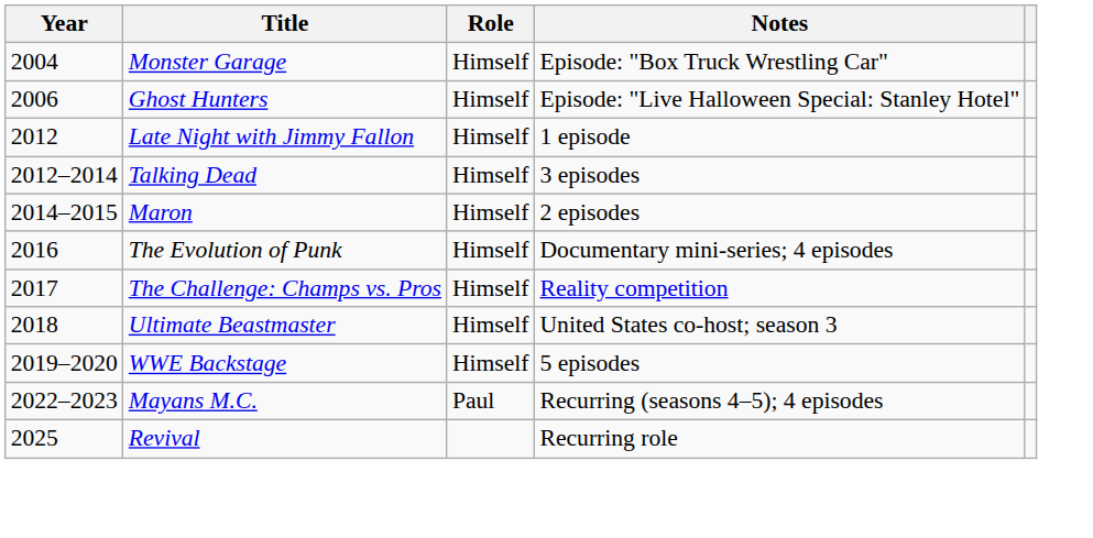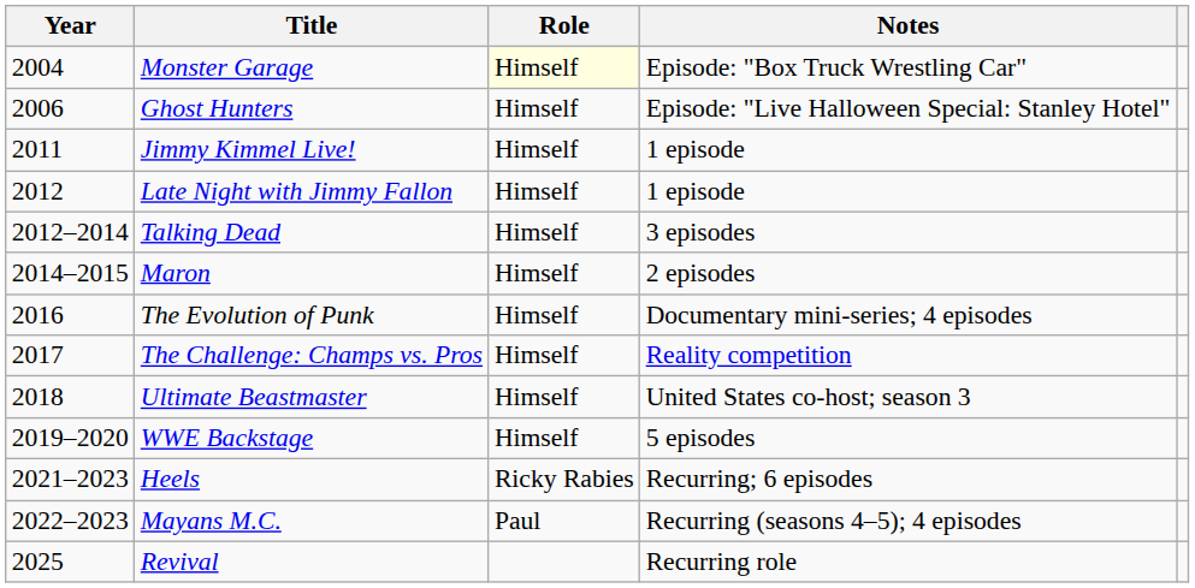 <table class="wikitable sortable">
 <tr>
 <th>Year</th>
 <th>Title</th>
 <th>Role</th>
 <th class="unsortable">Notes</th>
 <th class="unsortable"></th>
 </tr>
 <tr>
 <td>2004</td>
 <td><em><a href='#'>Monster Garage</a></em></td>
-<td>Himself</td>
+<td style="background: lightyellow;">Himself</td>
 <td>Episode: "Box Truck Wrestling Car"</td>
 <td align=center></td>
 </tr>
 <tr>
 <td>2006</td>
 <td><em><a href='#'>Ghost Hunters</a></em></td>
 <td>Himself</td>
 <td>Episode: "Live Halloween Special: Stanley Hotel"</td>
+<td align=center></td>
+</tr>
+<tr>
+<td>2011</td>
+<td><em><a href='#'>Jimmy Kimmel Live!</a></em></td>
+<td>Himself</td>
+<td>1 episode</td>
 <td align=center></td>
 </tr>
 <tr>
 <td>2012</td>
 <td><em><a href='#'>Late Night with Jimmy Fallon</a></em></td>
 <td>Himself</td>
 <td>1 episode</td>
 <td align=center></td>
 </tr>
 <tr>
 <td>2012–2014</td>
 <td><em><a href='#'>Talking Dead</a></em></td>
 <td>Himself</td>
 <td>3 episodes</td>
 <td align=center></td>
 </tr>
 <tr>
 <td>2014–2015</td>
 <td><em><a href='#'>Maron</a></em></td>
 <td>Himself</td>
 <td>2 episodes</td>
 <td align=center></td>
 </tr>
 <tr>
 <td>2016</td>
 <td><em>The Evolution of Punk</em></td>
 <td>Himself</td>
 <td>Documentary mini-series; 4 episodes</td>
 <td align=center></td>
 </tr>
 <tr>
 <td>2017</td>
 <td><em><a href='#'>The Challenge: Champs vs. Pros</a></em></td>
 <td>Himself</td>
 <td><a href='#'>Reality competition</a></td>
 <td align=center></td>
 </tr>
 <tr>
 <td>2018</td>
 <td><em><a href='#'>Ultimate Beastmaster</a></em></td>
 <td>Himself</td>
 <td>United States co-host; season 3</td>
 <td align=center></td>
 </tr>
 <tr>
 <td>2019–2020</td>
 <td><em><a href='#'>WWE Backstage</a></em></td>
 <td>Himself</td>
 <td>5 episodes</td>
 <td align=center></td>
 </tr>
 <tr>
+<td>2021–2023</td>
+<td><em><a href='#'>Heels</a></em></td>
+<td>Ricky Rabies</td>
+<td>Recurring; 6 episodes</td>
+<td align=center></td>
+</tr>
+<tr>
 <td>2022–2023</td>
 <td><em><a href='#'>Mayans M.C.</a></em></td>
 <td>Paul</td>
 <td>Recurring (seasons 4–5); 4 episodes</td>
 <td align=center></td>
 </tr>
 <tr>
 <td>2025</td>
 <td><em><a href='#'>Revival</a></em></td>
 <td></td>
 <td>Recurring role</td>
 <td align=center></td>
 </tr>
 </table>
